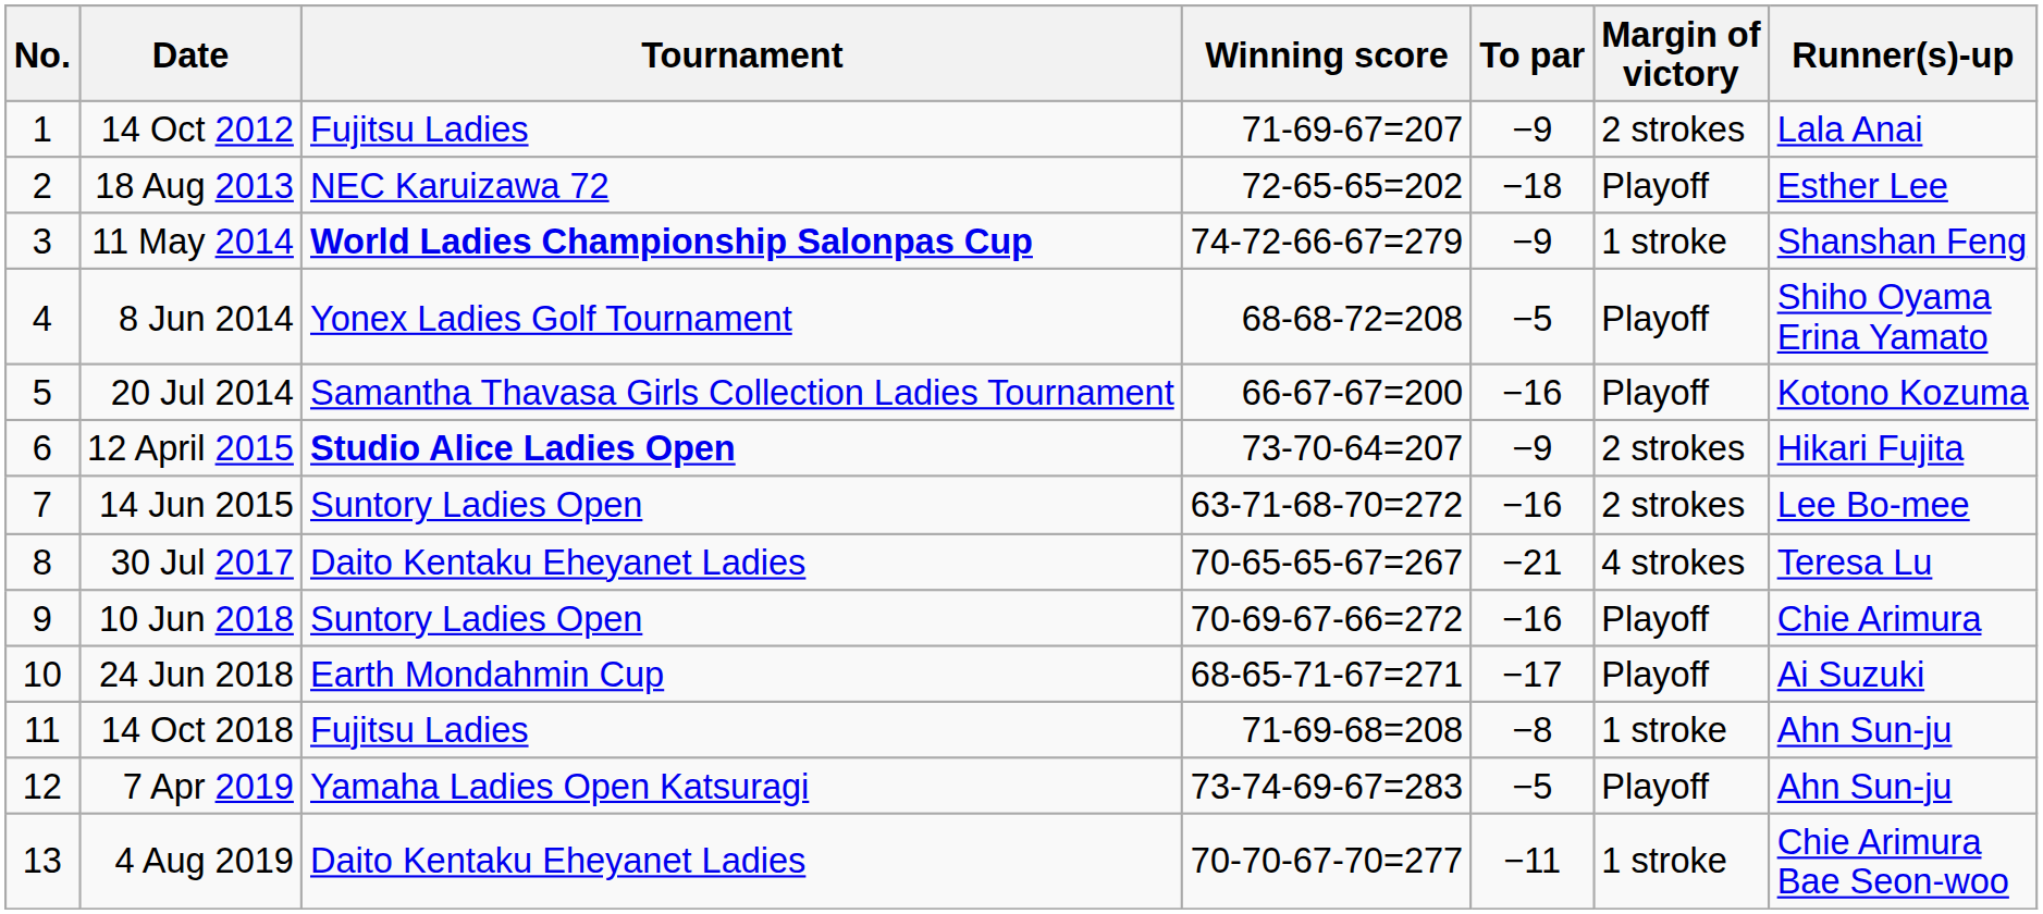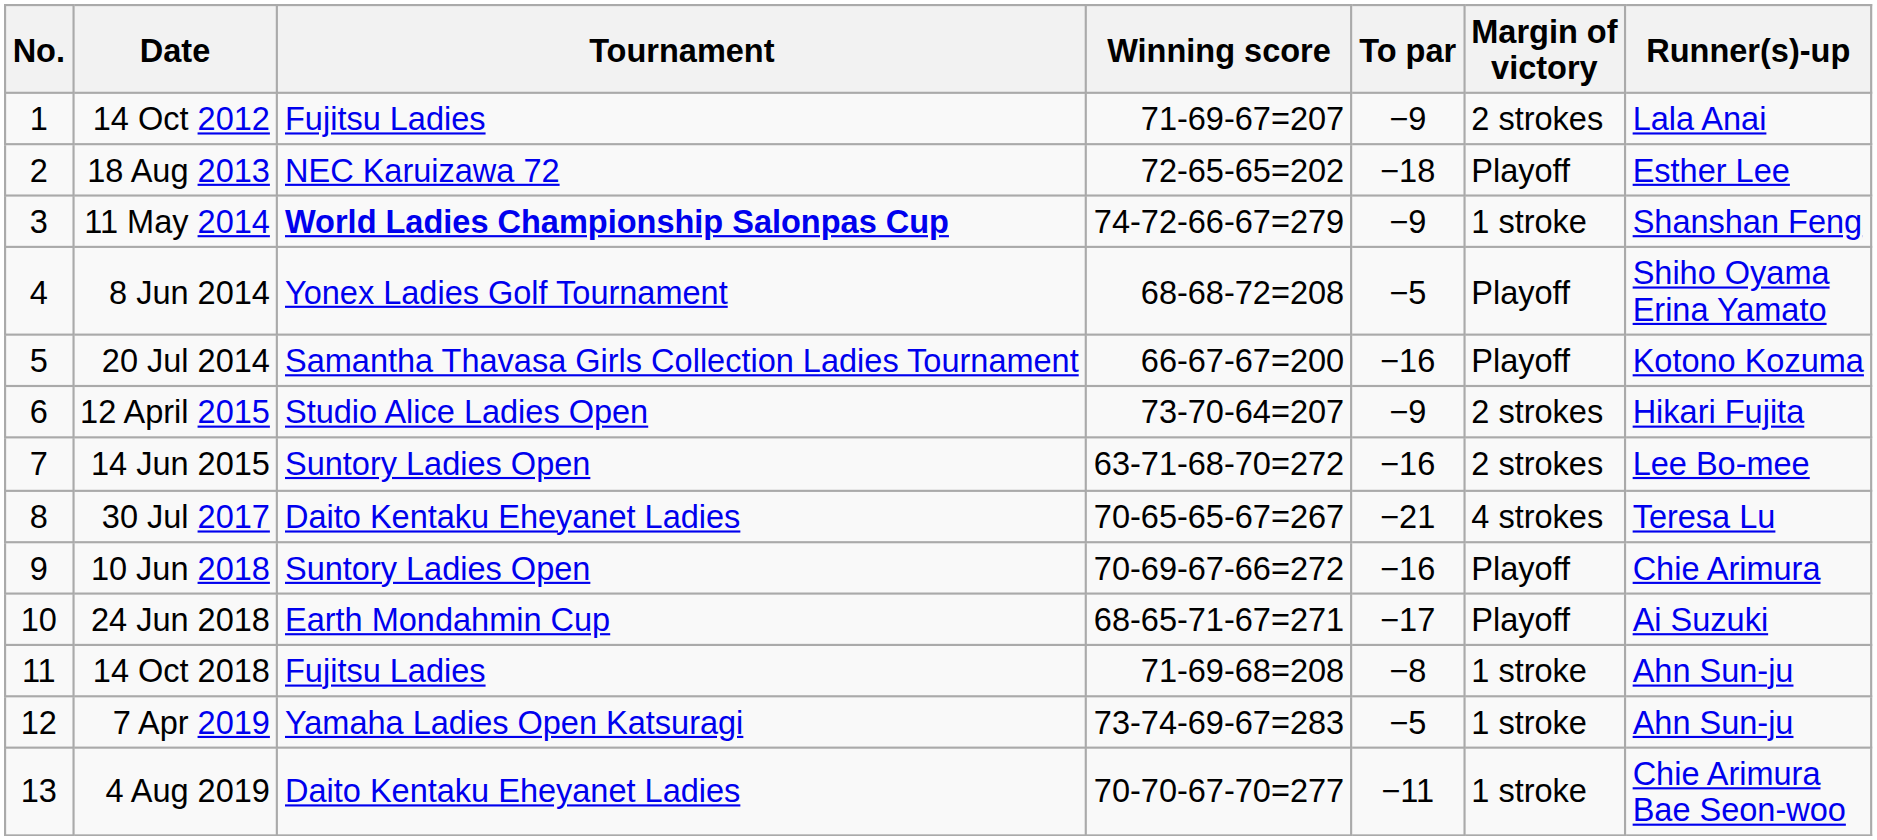 <table class="wikitable" style="font-size:95%;">
 <tr>
 <th>No.</th>
 <th>Date</th>
 <th>Tournament</th>
 <th>Winning score</th>
 <th>To par</th>
 <th>Margin of<br>victory</th>
 <th>Runner(s)-up</th>
 </tr>
 <tr>
 <td align=center>1</td>
 <td align=right>14 Oct <a href='#'>2012</a></td>
 <td><a href='#'>Fujitsu Ladies</a></td>
 <td align=right>71-69-67=207</td>
 <td align=center>−9</td>
 <td>2 strokes</td>
 <td> <a href='#'>Lala Anai</a></td>
 </tr>
 <tr>
 <td align=center>2</td>
 <td align=right>18 Aug <a href='#'>2013</a></td>
 <td><a href='#'>NEC Karuizawa 72</a></td>
 <td align=right>72-65-65=202</td>
 <td align=center>−18</td>
 <td>Playoff</td>
 <td> <a href='#'>Esther Lee</a></td>
 </tr>
 <tr>
 <td align=center>3</td>
 <td align=right>11 May <a href='#'>2014</a></td>
 <td><strong><a href='#'>World Ladies Championship Salonpas Cup</a></strong></td>
 <td align=right>74-72-66-67=279</td>
 <td align=center>−9</td>
 <td>1 stroke</td>
 <td> <a href='#'>Shanshan Feng</a></td>
 </tr>
 <tr>
 <td align=center>4</td>
 <td align=right>8 Jun 2014</td>
 <td><a href='#'>Yonex Ladies Golf Tournament</a></td>
 <td align=right>68-68-72=208</td>
 <td align=center>−5</td>
 <td>Playoff</td>
 <td> <a href='#'>Shiho Oyama</a><br> <a href='#'>Erina Yamato</a></td>
 </tr>
 <tr>
 <td align=center>5</td>
 <td align=right>20 Jul 2014</td>
 <td><a href='#'>Samantha Thavasa Girls Collection Ladies Tournament</a></td>
 <td align=right>66-67-67=200</td>
 <td align=center>−16</td>
 <td>Playoff</td>
 <td> <a href='#'>Kotono Kozuma</a></td>
 </tr>
 <tr>
 <td align=center>6</td>
 <td align=right>12 April <a href='#'>2015</a></td>
-<td><strong><a href='#'>Studio Alice Ladies Open</a></strong></td>
+<td><a href='#'>Studio Alice Ladies Open</a></td>
 <td align=right>73-70-64=207</td>
 <td align=center>−9</td>
 <td>2 strokes</td>
 <td> <a href='#'>Hikari Fujita</a></td>
 </tr>
 <tr>
 <td align=center>7</td>
 <td align=right>14 Jun 2015</td>
 <td><a href='#'>Suntory Ladies Open</a></td>
 <td align=right>63-71-68-70=272</td>
 <td align=center>−16</td>
 <td>2 strokes</td>
 <td> <a href='#'>Lee Bo-mee</a></td>
 </tr>
 <tr>
 <td align=center>8</td>
 <td align=right>30 Jul <a href='#'>2017</a></td>
 <td><a href='#'>Daito Kentaku Eheyanet Ladies</a></td>
 <td align=right>70-65-65-67=267</td>
 <td align=center>−21</td>
 <td>4 strokes</td>
 <td> <a href='#'>Teresa Lu</a></td>
 </tr>
 <tr>
 <td align=center>9</td>
 <td align=right>10 Jun <a href='#'>2018</a></td>
 <td><a href='#'>Suntory Ladies Open</a></td>
 <td align=right>70-69-67-66=272</td>
 <td align=center>−16</td>
 <td>Playoff</td>
 <td> <a href='#'>Chie Arimura</a></td>
 </tr>
 <tr>
 <td align=center>10</td>
 <td align=right>24 Jun 2018</td>
 <td><a href='#'>Earth Mondahmin Cup</a></td>
 <td align=right>68-65-71-67=271</td>
 <td align=center>−17</td>
 <td>Playoff</td>
 <td> <a href='#'>Ai Suzuki</a></td>
 </tr>
 <tr>
 <td align=center>11</td>
 <td align=right>14 Oct 2018</td>
 <td><a href='#'>Fujitsu Ladies</a></td>
 <td align=right>71-69-68=208</td>
 <td align=center>−8</td>
 <td>1 stroke</td>
 <td> <a href='#'>Ahn Sun-ju</a></td>
 </tr>
 <tr>
 <td align=center>12</td>
 <td align=right>7 Apr <a href='#'>2019</a></td>
 <td><a href='#'>Yamaha Ladies Open Katsuragi</a></td>
 <td align=right>73-74-69-67=283</td>
 <td align=center>−5</td>
-<td>Playoff</td>
+<td>1 stroke</td>
 <td> <a href='#'>Ahn Sun-ju</a></td>
 </tr>
 <tr>
 <td align=center>13</td>
 <td align=right>4 Aug 2019</td>
 <td><a href='#'>Daito Kentaku Eheyanet Ladies</a></td>
 <td align=right>70-70-67-70=277</td>
 <td align=center>−11</td>
 <td>1 stroke</td>
 <td> <a href='#'>Chie Arimura</a><br> <a href='#'>Bae Seon-woo</a></td>
 </tr>
 </table>
